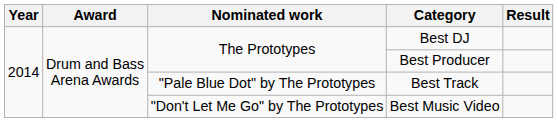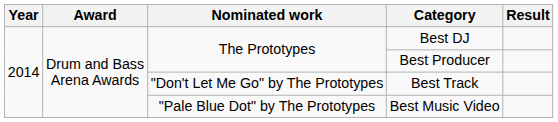 <table class="wikitable plainrowheaders" style="text-align:center;">
 <tr>
 <th>Year</th>
 <th>Award</th>
 <th>Nominated work</th>
 <th>Category</th>
 <th>Result</th>
 </tr>
 <tr>
 <td rowspan="4">2014</td>
 <td rowspan="4">Drum and Bass<br>Arena Awards</td>
 <td rowspan="2">The Prototypes</td>
 <td>Best DJ</td>
 <td></td>
 </tr>
 <tr>
 <td>Best Producer</td>
 <td></td>
 </tr>
 <tr>
-<td>"Pale Blue Dot" by The Prototypes</td>
+<td>"Don't Let Me Go" by The Prototypes</td>
 <td>Best Track</td>
 <td></td>
 </tr>
 <tr>
-<td>"Don't Let Me Go" by The Prototypes</td>
+<td>"Pale Blue Dot" by The Prototypes</td>
 <td>Best Music Video</td>
 <td></td>
 </tr>
 </table>
